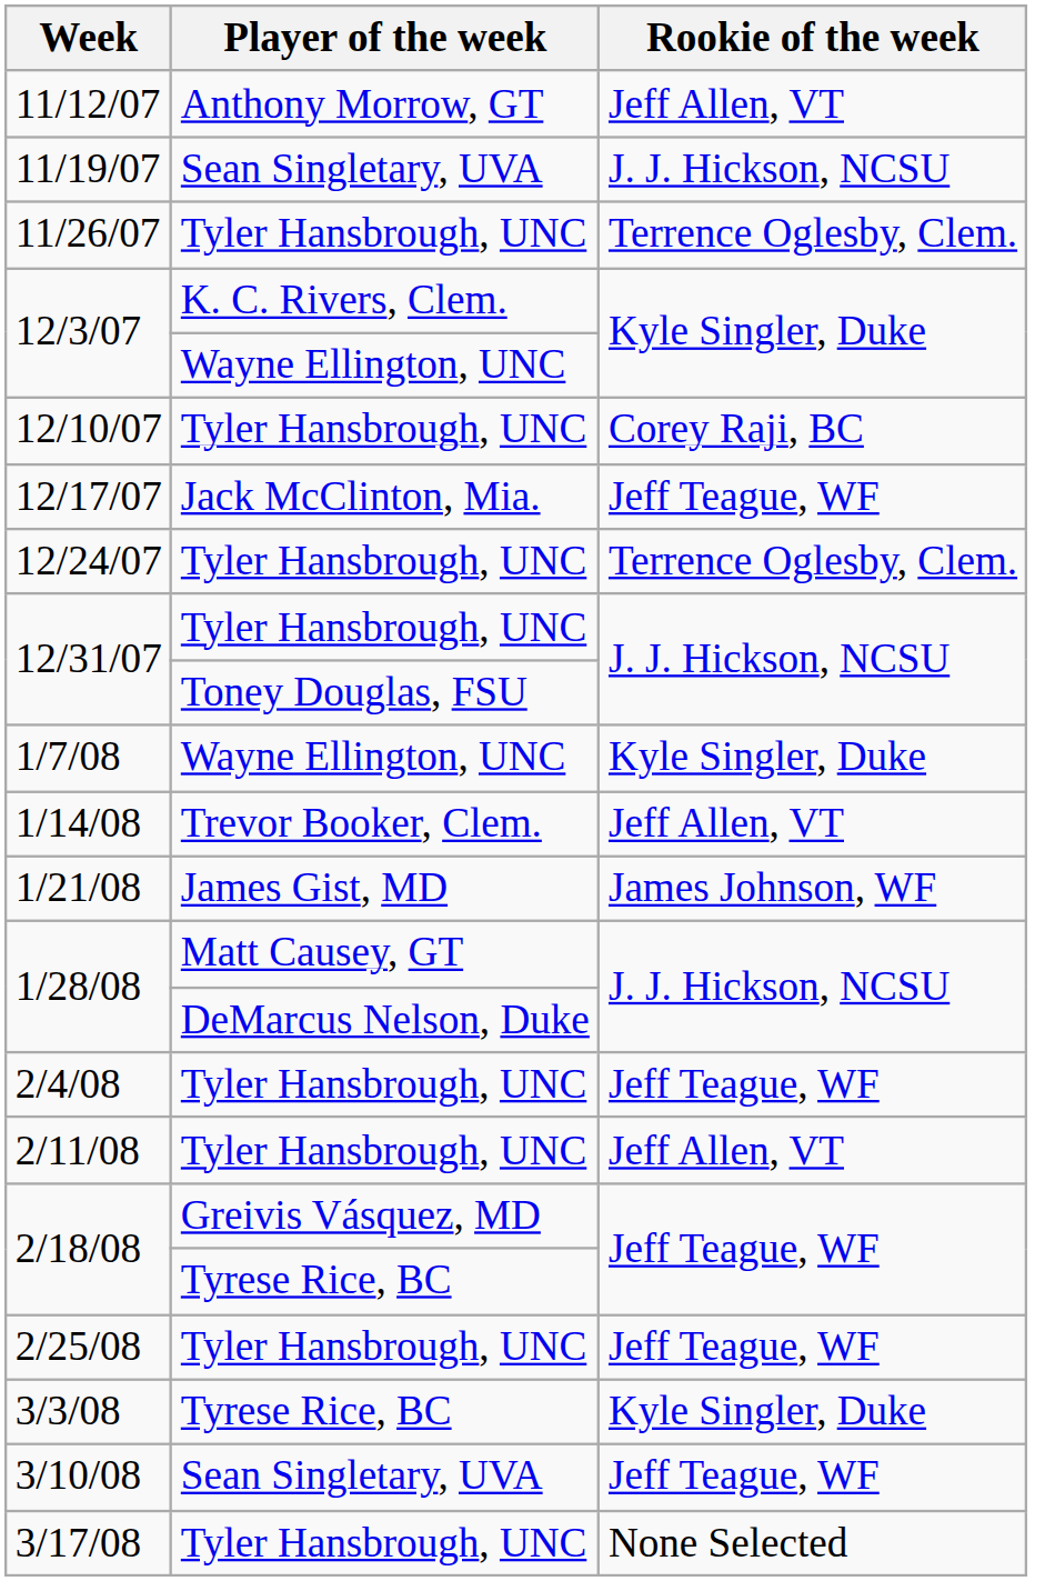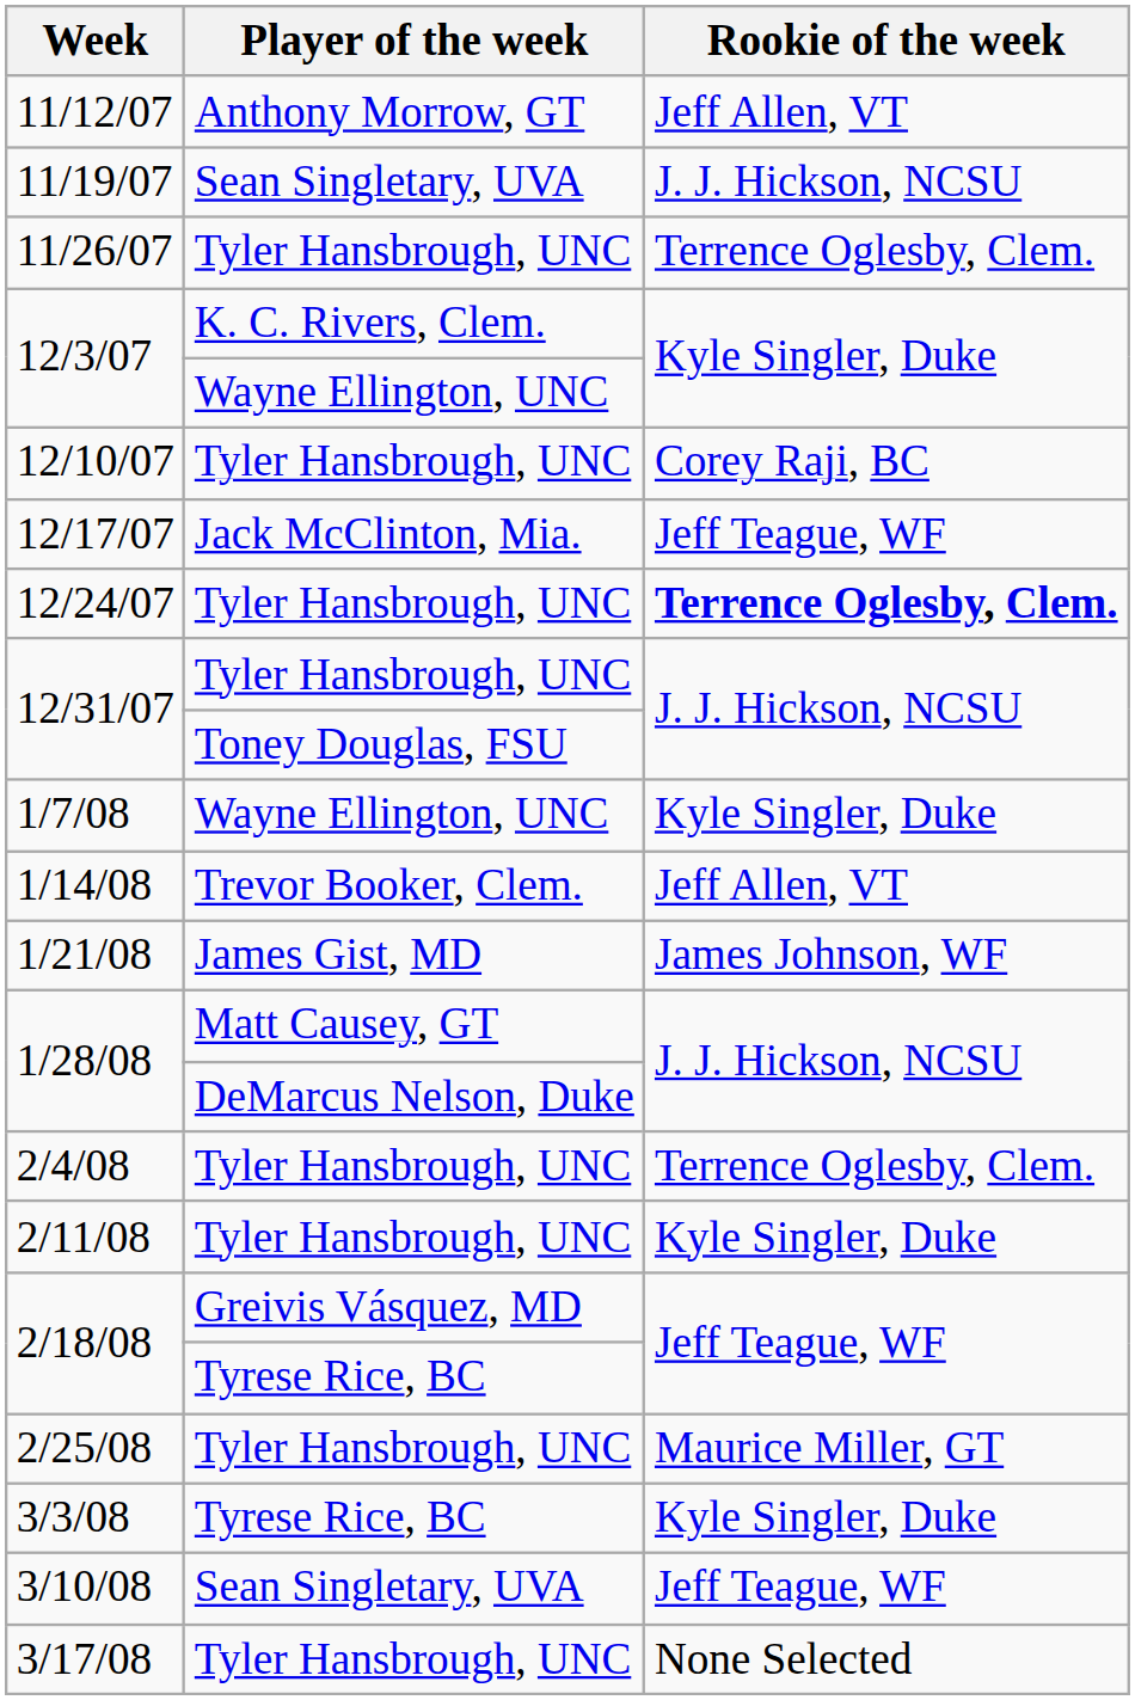 <table class="wikitable" border="1">
 <tr>
 <th>Week</th>
 <th>Player of the week</th>
 <th>Rookie of the week</th>
 </tr>
 <tr>
 <td>11/12/07</td>
 <td><a href='#'>Anthony Morrow</a>, <a href='#'>GT</a></td>
 <td><a href='#'>Jeff Allen</a>, <a href='#'>VT</a></td>
 </tr>
 <tr>
 <td>11/19/07</td>
 <td><a href='#'>Sean Singletary</a>, <a href='#'>UVA</a></td>
 <td><a href='#'>J. J. Hickson</a>, <a href='#'>NCSU</a></td>
 </tr>
 <tr>
 <td>11/26/07</td>
 <td><a href='#'>Tyler Hansbrough</a>, <a href='#'>UNC</a></td>
 <td><a href='#'>Terrence Oglesby</a>, <a href='#'>Clem.</a></td>
 </tr>
 <tr>
 <td rowspan=2 valign=middle>12/3/07</td>
 <td><a href='#'>K. C. Rivers</a>, <a href='#'>Clem.</a></td>
 <td rowspan=2 colspan=3 align=left><a href='#'>Kyle Singler</a>, <a href='#'>Duke</a></td>
 </tr>
 <tr>
 <td><a href='#'>Wayne Ellington</a>, <a href='#'>UNC</a></td>
 </tr>
 <tr>
 <td>12/10/07</td>
 <td><a href='#'>Tyler Hansbrough</a>, <a href='#'>UNC</a></td>
 <td><a href='#'>Corey Raji</a>, <a href='#'>BC</a></td>
 </tr>
 <tr>
 <td>12/17/07</td>
 <td><a href='#'>Jack McClinton</a>, <a href='#'>Mia.</a></td>
 <td><a href='#'>Jeff Teague</a>, <a href='#'>WF</a></td>
 </tr>
 <tr>
 <td>12/24/07</td>
 <td><a href='#'>Tyler Hansbrough</a>, <a href='#'>UNC</a></td>
-<td><a href='#'>Terrence Oglesby</a>, <a href='#'>Clem.</a></td>
+<td><strong><a href='#'>Terrence Oglesby</a>, <a href='#'>Clem.</a></strong></td>
 </tr>
 <tr>
 <td rowspan=2 valign=middle>12/31/07</td>
 <td><a href='#'>Tyler Hansbrough</a>, <a href='#'>UNC</a></td>
 <td rowspan=2 colspan=3 align=left><a href='#'>J. J. Hickson</a>, <a href='#'>NCSU</a></td>
 </tr>
 <tr>
 <td><a href='#'>Toney Douglas</a>, <a href='#'>FSU</a></td>
 </tr>
 <tr>
 <td>1/7/08</td>
 <td><a href='#'>Wayne Ellington</a>, <a href='#'>UNC</a></td>
 <td><a href='#'>Kyle Singler</a>, <a href='#'>Duke</a></td>
 </tr>
 <tr>
 <td>1/14/08</td>
 <td><a href='#'>Trevor Booker</a>, <a href='#'>Clem.</a></td>
 <td><a href='#'>Jeff Allen</a>, <a href='#'>VT</a></td>
 </tr>
 <tr>
 <td>1/21/08</td>
 <td><a href='#'>James Gist</a>, <a href='#'>MD</a></td>
 <td><a href='#'>James Johnson</a>, <a href='#'>WF</a></td>
 </tr>
 <tr>
 <td rowspan=2 valign=middle>1/28/08</td>
 <td><a href='#'>Matt Causey</a>, <a href='#'>GT</a></td>
 <td rowspan=2 colspan=3 align=left><a href='#'>J. J. Hickson</a>, <a href='#'>NCSU</a></td>
 </tr>
 <tr>
 <td><a href='#'>DeMarcus Nelson</a>, <a href='#'>Duke</a></td>
 </tr>
 <tr>
 <td>2/4/08</td>
 <td><a href='#'>Tyler Hansbrough</a>, <a href='#'>UNC</a></td>
-<td><a href='#'>Jeff Teague</a>, <a href='#'>WF</a></td>
+<td><a href='#'>Terrence Oglesby</a>, <a href='#'>Clem.</a></td>
 </tr>
 <tr>
 <td>2/11/08</td>
 <td><a href='#'>Tyler Hansbrough</a>, <a href='#'>UNC</a></td>
-<td><a href='#'>Jeff Allen</a>, <a href='#'>VT</a></td>
+<td><a href='#'>Kyle Singler</a>, <a href='#'>Duke</a></td>
 </tr>
 <tr>
 <td rowspan=2 valign=middle>2/18/08</td>
 <td><a href='#'>Greivis Vásquez</a>, <a href='#'>MD</a></td>
 <td rowspan=2 colspan=3 align=left><a href='#'>Jeff Teague</a>, <a href='#'>WF</a></td>
 </tr>
 <tr>
 <td><a href='#'>Tyrese Rice</a>, <a href='#'>BC</a></td>
 </tr>
 <tr>
 <td>2/25/08</td>
 <td><a href='#'>Tyler Hansbrough</a>, <a href='#'>UNC</a></td>
-<td><a href='#'>Jeff Teague</a>, <a href='#'>WF</a></td>
+<td><a href='#'>Maurice Miller</a>, <a href='#'>GT</a></td>
 </tr>
 <tr>
 <td>3/3/08</td>
 <td><a href='#'>Tyrese Rice</a>, <a href='#'>BC</a></td>
 <td><a href='#'>Kyle Singler</a>, <a href='#'>Duke</a></td>
 </tr>
 <tr>
 <td>3/10/08</td>
 <td><a href='#'>Sean Singletary</a>, <a href='#'>UVA</a></td>
 <td><a href='#'>Jeff Teague</a>, <a href='#'>WF</a></td>
 </tr>
 <tr>
 <td>3/17/08</td>
 <td><a href='#'>Tyler Hansbrough</a>, <a href='#'>UNC</a></td>
 <td>None Selected</td>
 </tr>
 <tr>
 </tr>
 </table>
